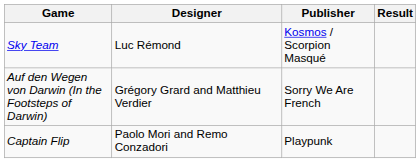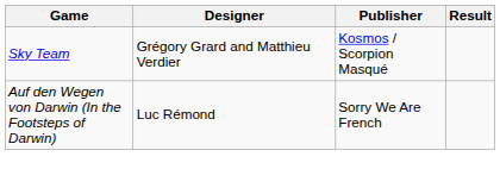 <table class="wikitable">
 <tr>
 <th style="width:140px;">Game</th>
 <th style="width:225px;">Designer</th>
 <th style="width:120px;">Publisher</th>
 <th>Result</th>
 </tr>
 <tr>
 <td><em><a href='#'>Sky Team</a></em></td>
-<td>Luc Rémond</td>
+<td>Grégory Grard and Matthieu Verdier</td>
 <td><a href='#'>Kosmos</a> / Scorpion Masqué</td>
 <td></td>
 </tr>
 <tr>
 <td><em>Auf den Wegen von Darwin (In the Footsteps of Darwin)</em></td>
-<td>Grégory Grard and Matthieu Verdier</td>
+<td>Luc Rémond</td>
 <td>Sorry We Are French</td>
 <td></td>
 </tr>
-<tr>
-<td><em>Captain Flip</em></td>
-<td>Paolo Mori and Remo Conzadori</td>
-<td>Playpunk</td>
-<td></td>
-</tr>
 </table>
